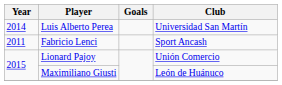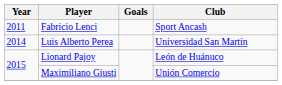 <table class="wikitable sortable" width=>
 <tr>
 <th width=50px>Year</th>
 <th>Player</th>
 <th width=50px>Goals</th>
 <th width=200px>Club</th>
 </tr>
 <tr>
+<td><a href='#'>2011</a></td>
+<td> <a href='#'>Fabricio Lenci</a></td>
+<td></td>
+<td><a href='#'>Sport Ancash</a></td>
+</tr>
+<tr>
 <td><a href='#'>2014</a></td>
 <td> <a href='#'>Luis Alberto Perea</a></td>
 <td></td>
 <td><a href='#'>Universidad San Martín</a></td>
 </tr>
 <tr>
-<td><a href='#'>2011</a></td>
-<td> <a href='#'>Fabricio Lenci</a></td>
-<td></td>
-<td><a href='#'>Sport Ancash</a></td>
-</tr>
-<tr>
 <td rowspan=2><a href='#'>2015</a></td>
 <td> <a href='#'>Lionard Pajoy</a></td>
 <td rowspan=2></td>
-<td><a href='#'>Unión Comercio</a></td>
+<td><a href='#'>León de Huánuco</a></td>
 </tr>
 <tr>
 <td> <a href='#'>Maximiliano Giusti</a></td>
-<td><a href='#'>León de Huánuco</a></td>
+<td><a href='#'>Unión Comercio</a></td>
 </tr>
 <tr>
 </tr>
 </table>
